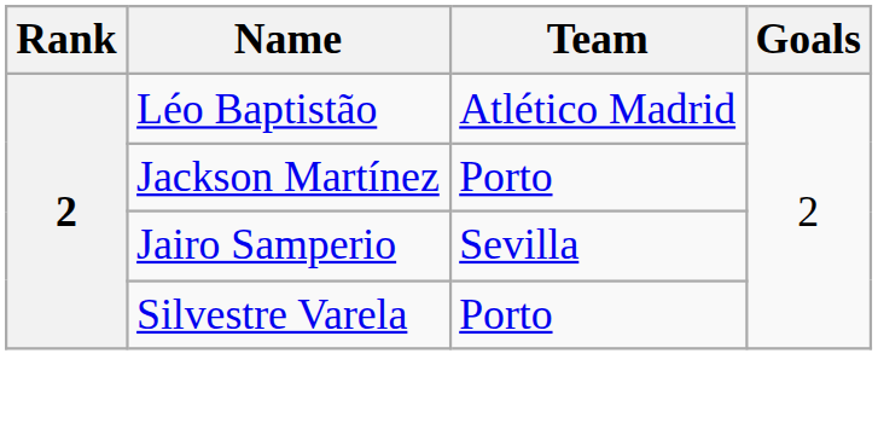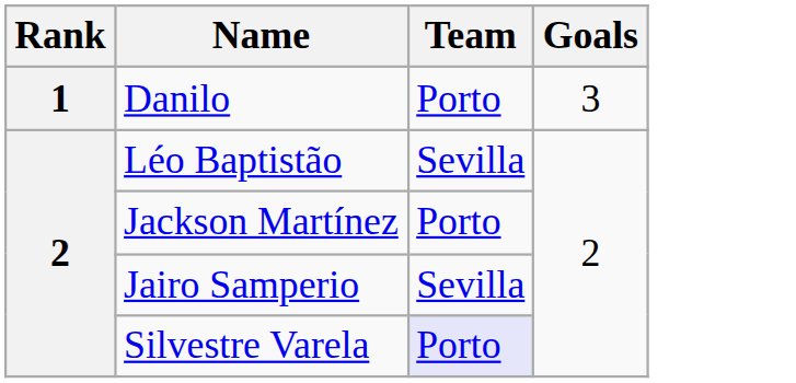 <table class="wikitable" style="text-align: center;">
 <tr>
 <th>Rank</th>
 <th>Name</th>
 <th>Team</th>
 <th>Goals</th>
 </tr>
 <tr>
+<th>1</th>
+<td align="left"> <a href='#'>Danilo</a></td>
+<td align="left"> <a href='#'>Porto</a></td>
+<td>3</td>
+</tr>
+<tr>
 <th rowspan=4>2</th>
 <td align="left"> <a href='#'>Léo Baptistão</a></td>
-<td align="left"> <a href='#'>Atlético Madrid</a></td>
+<td align="left"> <a href='#'>Sevilla</a></td>
 <td rowspan=4>2</td>
 </tr>
 <tr>
 <td align="left"> <a href='#'>Jackson Martínez</a></td>
 <td align="left"> <a href='#'>Porto</a></td>
 </tr>
 <tr>
 <td align="left"> <a href='#'>Jairo Samperio</a></td>
 <td align="left"> <a href='#'>Sevilla</a></td>
 </tr>
 <tr>
 <td align="left"> <a href='#'>Silvestre Varela</a></td>
-<td align="left"> <a href='#'>Porto</a></td>
+<td align="left" style="background: lavender;"> <a href='#'>Porto</a></td>
 </tr>
 </table>
